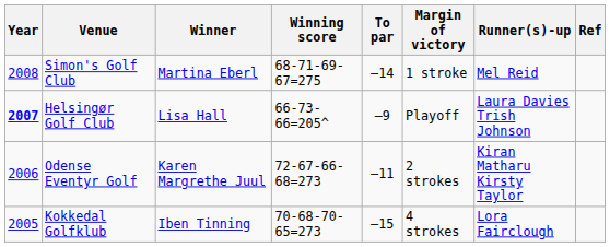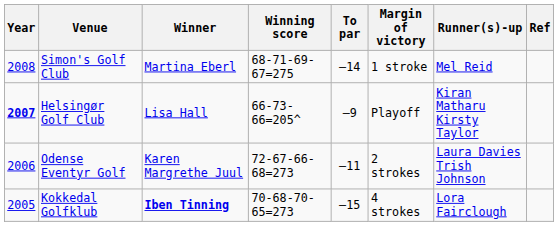 <table class="wikitable">
 <tr>
 <th>Year</th>
 <th>Venue</th>
 <th>Winner</th>
 <th>Winning<br>score</th>
 <th>To par</th>
 <th>Margin<br>of victory</th>
 <th>Runner(s)-up</th>
 <th>Ref</th>
 </tr>
 <tr>
 <td><a href='#'>2008</a></td>
 <td><a href='#'>Simon's Golf Club</a></td>
 <td> <a href='#'>Martina Eberl</a></td>
 <td align=left>68-71-69-67=275</td>
 <td align=center>–14</td>
 <td>1 stroke</td>
 <td> <a href='#'>Mel Reid</a></td>
 <td></td>
 </tr>
 <tr>
 <td><strong><a href='#'>2007</a></strong></td>
 <td><a href='#'>Helsingør Golf Club</a></td>
 <td> <a href='#'>Lisa Hall</a></td>
 <td align=left>66-73-66=205^</td>
 <td align=center>–9</td>
 <td>Playoff</td>
-<td> <a href='#'>Laura Davies</a><br> <a href='#'>Trish Johnson</a></td>
+<td> <a href='#'>Kiran Matharu</a><br> <a href='#'>Kirsty Taylor</a></td>
 <td></td>
 </tr>
 <tr>
 <td><a href='#'>2006</a></td>
 <td><a href='#'>Odense Eventyr Golf</a></td>
 <td> <a href='#'>Karen Margrethe Juul</a></td>
 <td align=left>72-67-66-68=273</td>
 <td align=center>–11</td>
 <td>2 strokes</td>
-<td> <a href='#'>Kiran Matharu</a><br> <a href='#'>Kirsty Taylor</a></td>
+<td> <a href='#'>Laura Davies</a><br> <a href='#'>Trish Johnson</a></td>
 <td></td>
 </tr>
 <tr>
 <td><a href='#'>2005</a></td>
 <td><a href='#'>Kokkedal Golfklub</a></td>
-<td> <a href='#'>Iben Tinning</a></td>
+<td><strong> <a href='#'>Iben Tinning</a></strong></td>
 <td align=left>70-68-70-65=273</td>
 <td align=center>–15</td>
 <td>4 strokes</td>
 <td> <a href='#'>Lora Fairclough</a></td>
 <td></td>
 </tr>
 </table>
